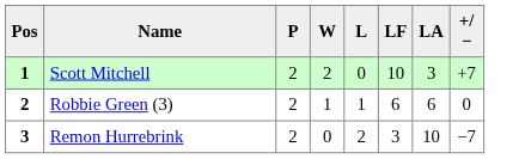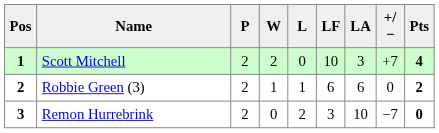 <table style=border-collapse:collapse border=1 cellspacing=0 cellpadding=5>
 <tr align=center bgcolor=#efefef>
 <th width=20>Pos</th>
 <th width=200>Name</th>
 <th width=20>P</th>
 <th width=20>W</th>
 <th width=20>L</th>
 <th width=20>LF</th>
 <th width=20>LA</th>
 <th width=20>+/−</th>
+<th width=20>Pts</th>
 </tr>
 <tr align=center style="background: #ccffcc;">
 <td><strong>1</strong></td>
 <td align="left"> <a href='#'>Scott Mitchell</a></td>
 <td>2</td>
 <td>2</td>
 <td>0</td>
 <td>10</td>
 <td>3</td>
 <td>+7</td>
+<td><strong>4</strong></td>
 </tr>
 <tr align=center>
 <td><strong>2</strong></td>
 <td align="left"> <a href='#'>Robbie Green</a> (3)</td>
 <td>2</td>
 <td>1</td>
 <td>1</td>
 <td>6</td>
 <td>6</td>
 <td>0</td>
+<td><strong>2</strong></td>
 </tr>
 <tr align=center>
 <td><strong>3</strong></td>
 <td align="left"> <a href='#'>Remon Hurrebrink</a></td>
 <td>2</td>
 <td>0</td>
 <td>2</td>
 <td>3</td>
 <td>10</td>
 <td>−7</td>
+<td><strong>0</strong></td>
 </tr>
 </table>
